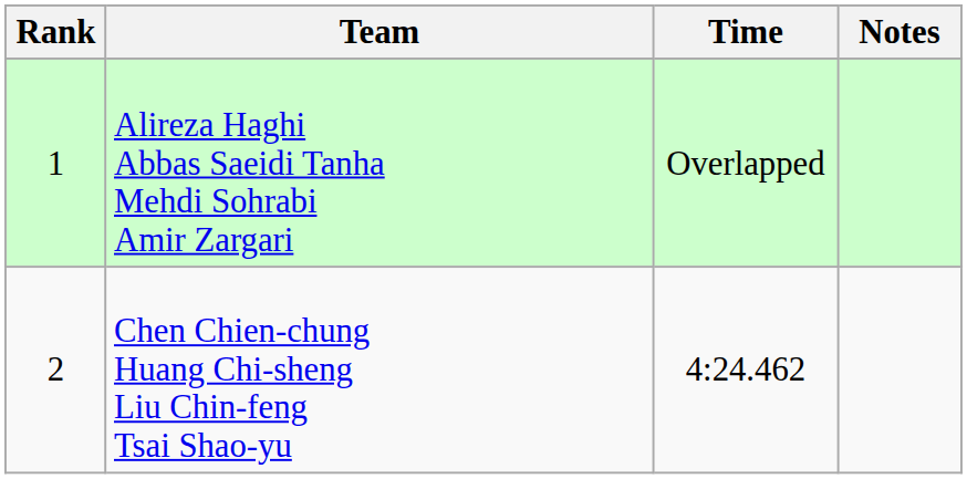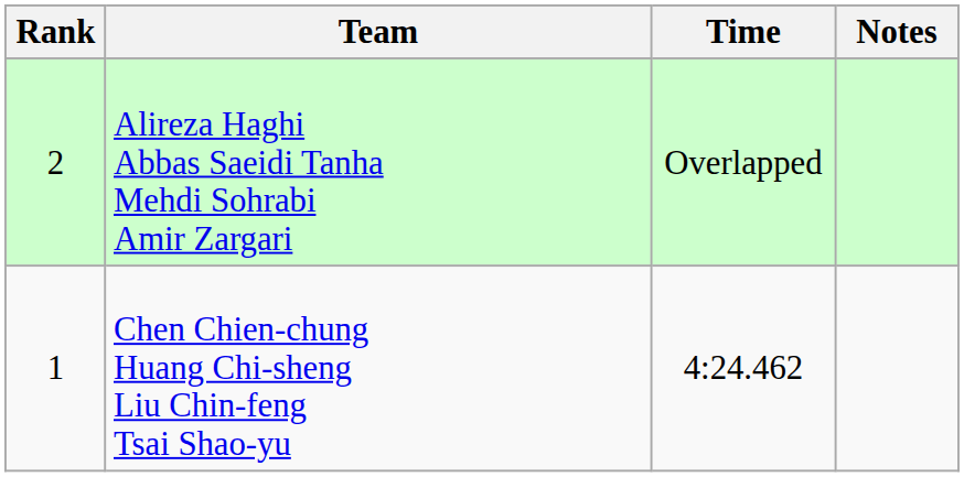 <table class=wikitable style="text-align:center">
 <tr>
 <th width=40>Rank</th>
 <th width=250>Team</th>
 <th width=80>Time</th>
 <th width=50>Notes</th>
 </tr>
 <tr bgcolor="ccffcc">
-<td>1</td>
+<td>2</td>
 <td align=left><br><a href='#'>Alireza Haghi</a><br><a href='#'>Abbas Saeidi Tanha</a><br><a href='#'>Mehdi Sohrabi</a><br><a href='#'>Amir Zargari</a></td>
 <td>Overlapped</td>
 <td></td>
 </tr>
 <tr>
-<td>2</td>
+<td>1</td>
 <td align=left><br><a href='#'>Chen Chien-chung</a><br><a href='#'>Huang Chi-sheng</a><br><a href='#'>Liu Chin-feng</a><br><a href='#'>Tsai Shao-yu</a></td>
 <td>4:24.462</td>
 <td></td>
 </tr>
 </table>
